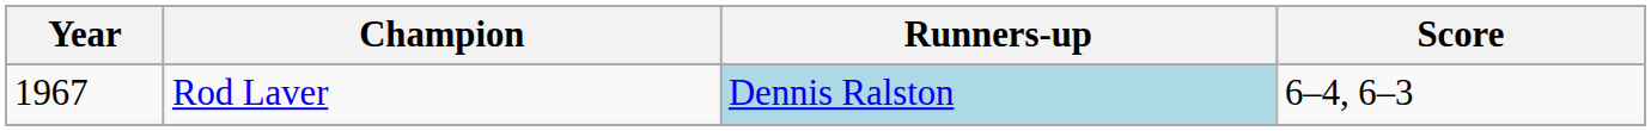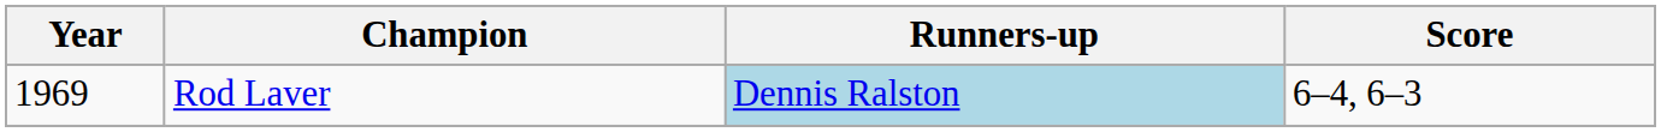 <table class="wikitable" style="font-size:98%;">
 <tr>
 <th style="width:60px;">Year</th>
 <th style="width:230px;">Champion</th>
 <th style="width:230px;">Runners-up</th>
 <th style="width:150px;">Score</th>
 </tr>
 <tr>
-<td>1967</td>
+<td>1969</td>
 <td> <a href='#'>Rod Laver</a></td>
 <td style="background: lightblue;"> <a href='#'>Dennis Ralston</a></td>
 <td>6–4, 6–3</td>
 </tr>
 <tr>
 </tr>
 </table>
